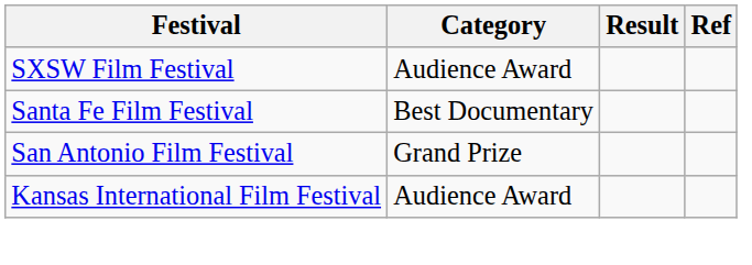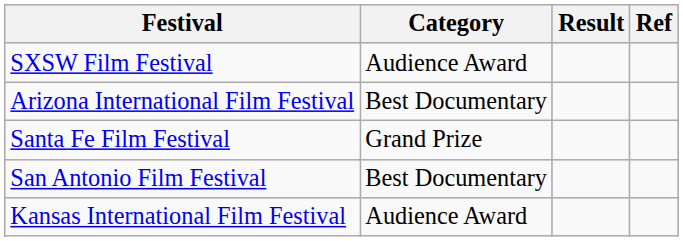 <table class="wikitable">
 <tr>
 <th>Festival</th>
 <th>Category</th>
 <th>Result</th>
 <th>Ref</th>
 </tr>
 <tr>
 <td><a href='#'>SXSW Film Festival</a></td>
 <td>Audience Award</td>
 <td></td>
 <td style="text-align: center;"></td>
 </tr>
 <tr>
-<td><a href='#'>Santa Fe Film Festival</a></td>
+<td><a href='#'>Arizona International Film Festival</a></td>
 <td>Best Documentary</td>
 <td></td>
 <td style="text-align: center;"></td>
 </tr>
 <tr>
+<td><a href='#'>Santa Fe Film Festival</a></td>
+<td>Grand Prize</td>
+<td></td>
+<td style="text-align: center;"></td>
+</tr>
+<tr>
 <td><a href='#'>San Antonio Film Festival</a></td>
-<td>Grand Prize</td>
+<td>Best Documentary</td>
 <td></td>
 <td style="text-align: center;"></td>
 </tr>
 <tr>
 <td><a href='#'>Kansas International Film Festival</a></td>
 <td>Audience Award</td>
 <td></td>
 <td style="text-align: center;"></td>
 </tr>
 </table>
